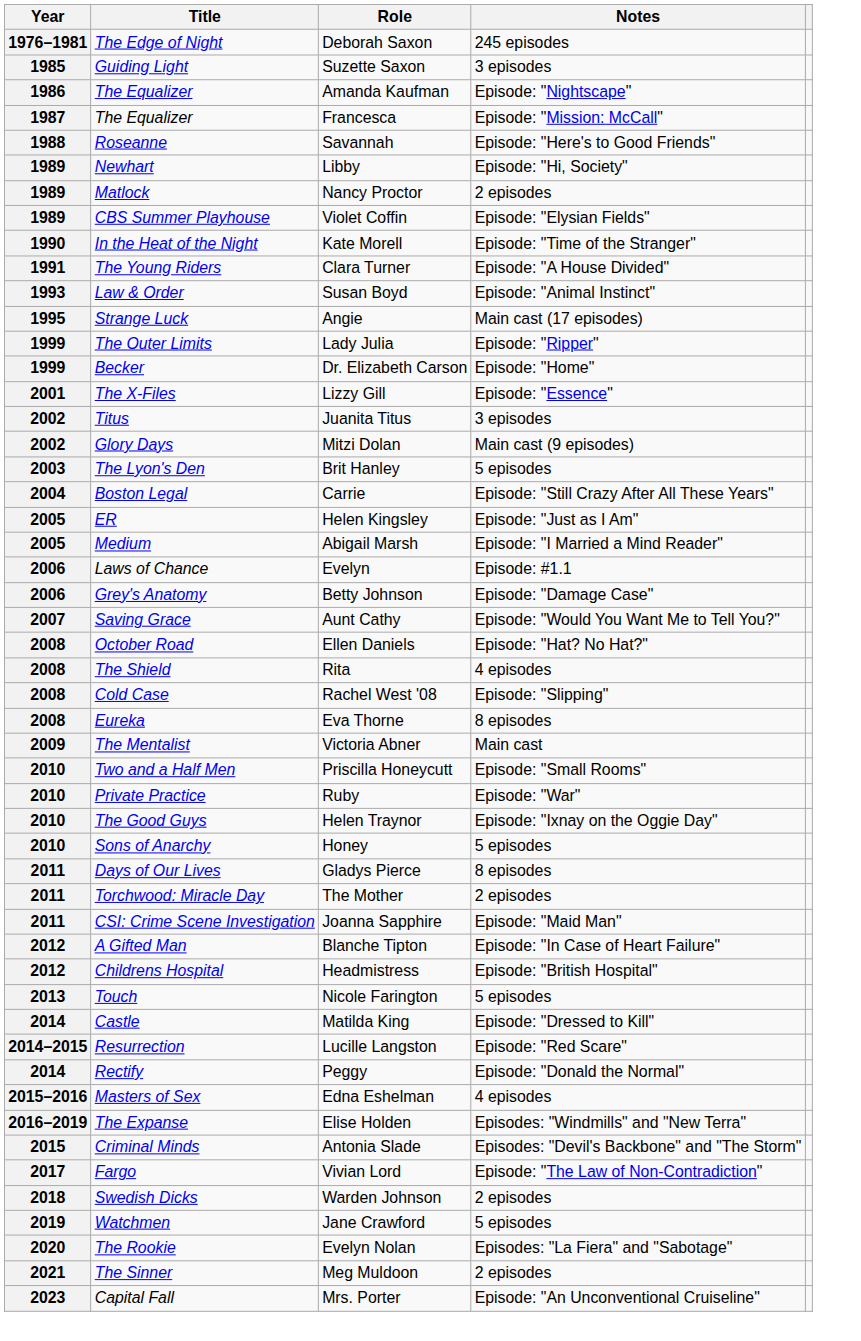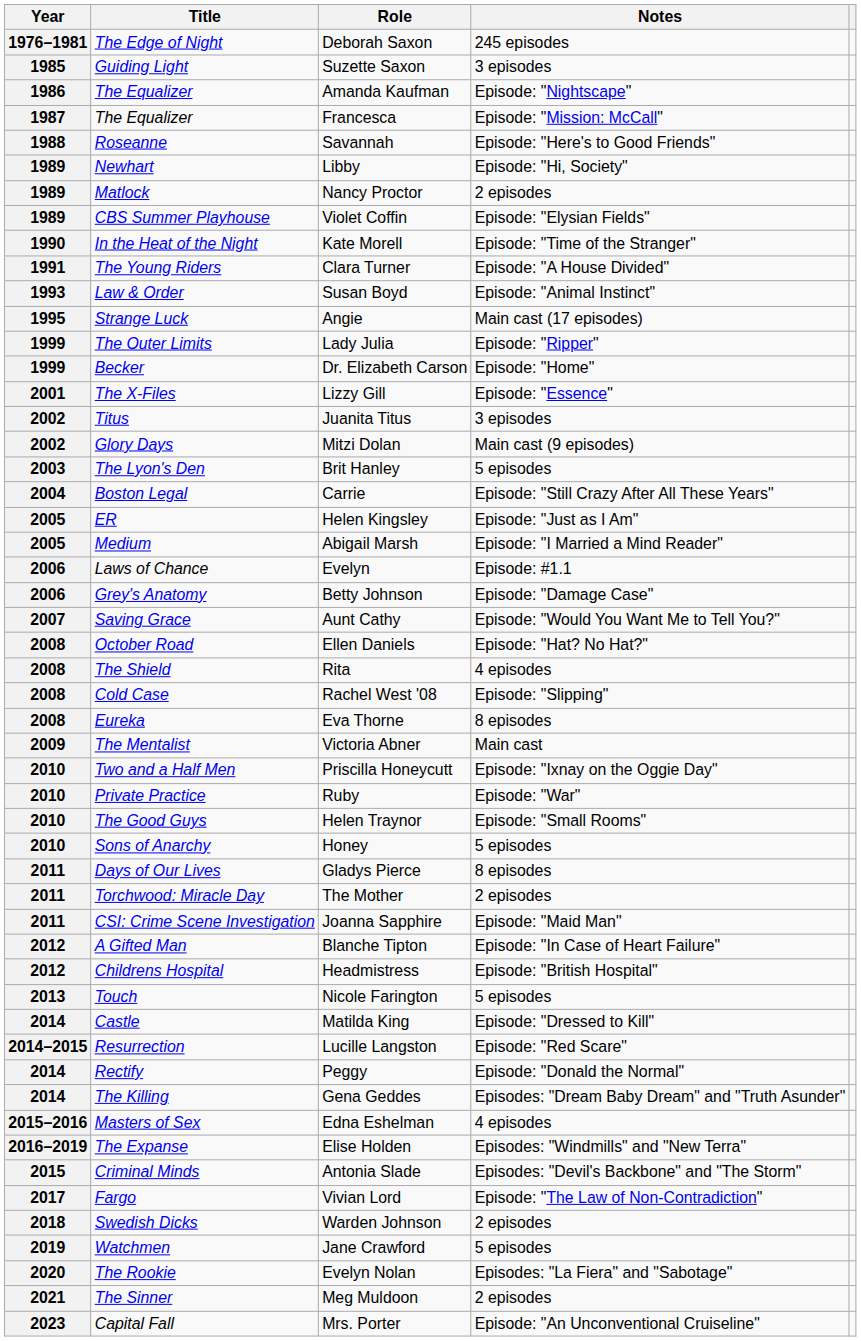 <table class="wikitable plainrowheaders sortable" style="margin-right: 0;">
 <tr>
 <th scope="col">Year</th>
 <th scope="col">Title</th>
 <th scope="col">Role</th>
 <th scope="col" class="unsortable">Notes</th>
 <th scope="col" class="unsortable"></th>
 </tr>
 <tr>
 <th scope="row">1976–1981</th>
 <td><em><a href='#'>The Edge of Night</a></em></td>
 <td>Deborah Saxon</td>
 <td>245 episodes</td>
 <td style="text-align: center;"></td>
 </tr>
 <tr>
 <th scope="row">1985</th>
 <td><em><a href='#'>Guiding Light</a></em></td>
 <td>Suzette Saxon</td>
 <td>3 episodes</td>
 <td style="text-align: center;"></td>
 </tr>
 <tr>
 <th scope="row">1986</th>
 <td><em><a href='#'>The Equalizer</a></em></td>
 <td>Amanda Kaufman</td>
 <td>Episode: "<a href='#'>Nightscape</a>"</td>
 <td style="text-align: center;"></td>
 </tr>
 <tr>
 <th scope="row">1987</th>
 <td><em>The Equalizer</em></td>
 <td>Francesca</td>
 <td>Episode: "<a href='#'>Mission: McCall</a>"</td>
 <td style="text-align: center;"></td>
 </tr>
 <tr>
 <th scope="row">1988</th>
 <td><em><a href='#'>Roseanne</a></em></td>
 <td>Savannah</td>
 <td>Episode: "Here's to Good Friends"</td>
 <td style="text-align: center;"></td>
 </tr>
 <tr>
 <th scope="row">1989</th>
 <td><em><a href='#'>Newhart</a></em></td>
 <td>Libby</td>
 <td>Episode: "Hi, Society"</td>
 <td style="text-align: center;"></td>
 </tr>
 <tr>
 <th scope="row">1989</th>
 <td><em><a href='#'>Matlock</a></em></td>
 <td>Nancy Proctor</td>
 <td>2 episodes</td>
 <td style="text-align: center;"></td>
 </tr>
 <tr>
 <th scope="row">1989</th>
 <td><em><a href='#'>CBS Summer Playhouse</a></em></td>
 <td>Violet Coffin</td>
 <td>Episode: "Elysian Fields"</td>
 <td style="text-align: center;"></td>
 </tr>
 <tr>
 <th scope="row">1990</th>
 <td><em><a href='#'>In the Heat of the Night</a></em></td>
 <td>Kate Morell</td>
 <td>Episode: "Time of the Stranger"</td>
 <td style="text-align: center;"></td>
 </tr>
 <tr>
 <th scope="row">1991</th>
 <td><em><a href='#'>The Young Riders</a></em></td>
 <td>Clara Turner</td>
 <td>Episode: "A House Divided"</td>
 <td style="text-align: center;"></td>
 </tr>
 <tr>
 <th scope="row">1993</th>
 <td><em><a href='#'>Law & Order</a></em></td>
 <td>Susan Boyd</td>
 <td>Episode: "Animal Instinct"</td>
 <td style="text-align: center;"></td>
 </tr>
 <tr>
 <th scope="row">1995</th>
 <td><em><a href='#'>Strange Luck</a></em></td>
 <td>Angie</td>
 <td>Main cast (17 episodes)</td>
 <td style="text-align: center;"></td>
 </tr>
 <tr>
 <th scope="row">1999</th>
 <td><em><a href='#'>The Outer Limits</a></em></td>
 <td>Lady Julia</td>
 <td>Episode: "<a href='#'>Ripper</a>"</td>
 <td style="text-align: center;"></td>
 </tr>
 <tr>
 <th scope="row">1999</th>
 <td><em><a href='#'>Becker</a></em></td>
 <td>Dr. Elizabeth Carson</td>
 <td>Episode: "Home"</td>
 <td style="text-align: center;"></td>
 </tr>
 <tr>
 <th scope="row">2001</th>
 <td><em><a href='#'>The X-Files</a></em></td>
 <td>Lizzy Gill</td>
 <td>Episode: "<a href='#'>Essence</a>"</td>
 <td style="text-align: center;"></td>
 </tr>
 <tr>
 <th scope="row">2002</th>
 <td><em><a href='#'>Titus</a></em></td>
 <td>Juanita Titus</td>
 <td>3 episodes</td>
 <td style="text-align: center;"></td>
 </tr>
 <tr>
 <th scope="row">2002</th>
 <td><em><a href='#'>Glory Days</a></em></td>
 <td>Mitzi Dolan</td>
 <td>Main cast (9 episodes)</td>
 <td style="text-align: center;"></td>
 </tr>
 <tr>
 <th scope="row">2003</th>
 <td><em><a href='#'>The Lyon's Den</a></em></td>
 <td>Brit Hanley</td>
 <td>5 episodes</td>
 <td style="text-align: center;"></td>
 </tr>
 <tr>
 <th scope="row">2004</th>
 <td><em><a href='#'>Boston Legal</a></em></td>
 <td>Carrie</td>
 <td>Episode: "Still Crazy After All These Years"</td>
 <td style="text-align: center;"></td>
 </tr>
 <tr>
 <th scope="row">2005</th>
 <td><em><a href='#'>ER</a></em></td>
 <td>Helen Kingsley</td>
 <td>Episode: "Just as I Am"</td>
 <td style="text-align: center;"></td>
 </tr>
 <tr>
 <th scope="row">2005</th>
 <td><em><a href='#'>Medium</a></em></td>
 <td>Abigail Marsh</td>
 <td>Episode: "I Married a Mind Reader"</td>
 <td style="text-align: center;"></td>
 </tr>
 <tr>
 <th scope="row">2006</th>
 <td><em>Laws of Chance</em></td>
 <td>Evelyn</td>
 <td>Episode: #1.1</td>
 <td style="text-align: center;"></td>
 </tr>
 <tr>
 <th scope="row">2006</th>
 <td><em><a href='#'>Grey's Anatomy</a></em></td>
 <td>Betty Johnson</td>
 <td>Episode: "Damage Case"</td>
 <td style="text-align: center;"></td>
 </tr>
 <tr>
 <th scope="row">2007</th>
 <td><em><a href='#'>Saving Grace</a></em></td>
 <td>Aunt Cathy</td>
 <td>Episode: "Would You Want Me to Tell You?"</td>
 <td style="text-align: center;"></td>
 </tr>
 <tr>
 <th scope="row">2008</th>
 <td><em><a href='#'>October Road</a></em></td>
 <td>Ellen Daniels</td>
 <td>Episode: "Hat? No Hat?"</td>
 <td style="text-align: center;"></td>
 </tr>
 <tr>
 <th scope="row">2008</th>
 <td><em><a href='#'>The Shield</a></em></td>
 <td>Rita</td>
 <td>4 episodes</td>
 <td style="text-align: center;"></td>
 </tr>
 <tr>
 <th scope="row">2008</th>
 <td><em><a href='#'>Cold Case</a></em></td>
 <td>Rachel West '08</td>
 <td>Episode: "Slipping"</td>
 <td style="text-align: center;"></td>
 </tr>
 <tr>
 <th scope="row">2008</th>
 <td><em><a href='#'>Eureka</a></em></td>
 <td>Eva Thorne</td>
 <td>8 episodes</td>
 <td style="text-align: center;"></td>
 </tr>
 <tr>
 <th scope="row">2009</th>
 <td><em><a href='#'>The Mentalist</a></em></td>
 <td>Victoria Abner</td>
 <td>Main cast</td>
 <td style="text-align: center;"></td>
 </tr>
 <tr>
 <th scope="row">2010</th>
 <td><em><a href='#'>Two and a Half Men</a></em></td>
 <td>Priscilla Honeycutt</td>
-<td>Episode: "Small Rooms"</td>
+<td>Episode: "Ixnay on the Oggie Day"</td>
 <td style="text-align: center;"></td>
 </tr>
 <tr>
 <th scope="row">2010</th>
 <td><em><a href='#'>Private Practice</a></em></td>
 <td>Ruby</td>
 <td>Episode: "War"</td>
 <td style="text-align: center;"></td>
 </tr>
 <tr>
 <th scope="row">2010</th>
 <td><em><a href='#'>The Good Guys</a></em></td>
 <td>Helen Traynor</td>
-<td>Episode: "Ixnay on the Oggie Day"</td>
+<td>Episode: "Small Rooms"</td>
 <td style="text-align: center;"></td>
 </tr>
 <tr>
 <th scope="row">2010</th>
 <td><em><a href='#'>Sons of Anarchy</a></em></td>
 <td>Honey</td>
 <td>5 episodes</td>
 <td style="text-align: center;"></td>
 </tr>
 <tr>
 <th scope="row">2011</th>
 <td><em><a href='#'>Days of Our Lives</a></em></td>
 <td>Gladys Pierce</td>
 <td>8 episodes</td>
 <td style="text-align: center;"></td>
 </tr>
 <tr>
 <th scope="row">2011</th>
 <td><em><a href='#'>Torchwood: Miracle Day</a></em></td>
 <td>The Mother</td>
 <td>2 episodes</td>
 <td style="text-align: center;"></td>
 </tr>
 <tr>
 <th scope="row">2011</th>
 <td><em><a href='#'>CSI: Crime Scene Investigation</a></em></td>
 <td>Joanna Sapphire</td>
 <td>Episode: "Maid Man"</td>
 <td style="text-align: center;"></td>
 </tr>
 <tr>
 <th scope="row">2012</th>
 <td><em><a href='#'>A Gifted Man</a></em></td>
 <td>Blanche Tipton</td>
 <td>Episode: "In Case of Heart Failure"</td>
 <td style="text-align: center;"></td>
 </tr>
 <tr>
 <th scope="row">2012</th>
 <td><em><a href='#'>Childrens Hospital</a></em></td>
 <td>Headmistress</td>
 <td>Episode: "British Hospital"</td>
 <td style="text-align: center;"></td>
 </tr>
 <tr>
 <th scope="row">2013</th>
 <td><em><a href='#'>Touch</a></em></td>
 <td>Nicole Farington</td>
 <td>5 episodes</td>
 <td style="text-align: center;"></td>
 </tr>
 <tr>
 <th scope="row">2014</th>
 <td><em><a href='#'>Castle</a></em></td>
 <td>Matilda King</td>
 <td>Episode: "Dressed to Kill"</td>
 <td style="text-align: center;"></td>
 </tr>
 <tr>
 <th scope="row">2014–2015</th>
 <td><em><a href='#'>Resurrection</a></em></td>
 <td>Lucille Langston</td>
 <td>Episode: "Red Scare"</td>
 <td style="text-align: center;"></td>
 </tr>
 <tr>
 <th scope="row">2014</th>
 <td><em><a href='#'>Rectify</a></em></td>
 <td>Peggy</td>
 <td>Episode: "Donald the Normal"</td>
 <td style="text-align: center;"></td>
 </tr>
 <tr>
+<th scope="row">2014</th>
+<td><em><a href='#'>The Killing</a></em></td>
+<td>Gena Geddes</td>
+<td>Episodes: "Dream Baby Dream" and "Truth Asunder"</td>
+<td style="text-align: center;"></td>
+</tr>
+<tr>
 <th scope="row">2015–2016</th>
 <td><em><a href='#'>Masters of Sex</a></em></td>
 <td>Edna Eshelman</td>
 <td>4 episodes</td>
 <td style="text-align: center;"></td>
 </tr>
 <tr>
 <th scope="row">2016–2019</th>
 <td><em><a href='#'>The Expanse</a></em></td>
 <td>Elise Holden</td>
 <td>Episodes: "Windmills" and "New Terra"</td>
 <td style="text-align: center;"></td>
 </tr>
 <tr>
 <th scope="row">2015</th>
 <td><em><a href='#'>Criminal Minds</a></em></td>
 <td>Antonia Slade</td>
 <td>Episodes: "Devil's Backbone" and "The Storm"</td>
 <td style="text-align: center;"></td>
 </tr>
 <tr>
 <th scope="row">2017</th>
 <td><em><a href='#'>Fargo</a></em></td>
 <td>Vivian Lord</td>
 <td>Episode: "<a href='#'>The Law of Non-Contradiction</a>"</td>
 <td style="text-align: center;"></td>
 </tr>
 <tr>
 <th scope="row">2018</th>
 <td><em><a href='#'>Swedish Dicks</a></em></td>
 <td>Warden Johnson</td>
 <td>2 episodes</td>
 <td style="text-align: center;"></td>
 </tr>
 <tr>
 <th scope="row">2019</th>
 <td><em><a href='#'>Watchmen</a></em></td>
 <td>Jane Crawford</td>
 <td>5 episodes</td>
 <td style="text-align: center;"></td>
 </tr>
 <tr>
 <th scope="row">2020</th>
 <td><em><a href='#'>The Rookie</a></em></td>
 <td>Evelyn Nolan</td>
 <td>Episodes: "La Fiera" and "Sabotage"</td>
 <td style="text-align: center;"></td>
 </tr>
 <tr>
 <th scope="row">2021</th>
 <td><em><a href='#'>The Sinner</a></em></td>
 <td>Meg Muldoon</td>
 <td>2 episodes</td>
 <td style="text-align: center;"></td>
 </tr>
 <tr>
 <th scope="row">2023</th>
 <td><em>Capital Fall</em></td>
 <td>Mrs. Porter</td>
 <td>Episode: "An Unconventional Cruiseline"</td>
 <td style="text-align: center;"></td>
 </tr>
 </table>
